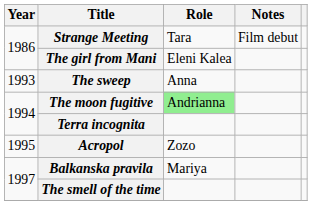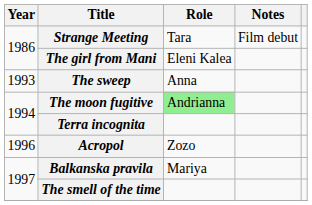 <table class="wikitable plainrowheaders sortable" style="margin-right: 0;">
 <tr>
 <th scope="col">Year</th>
 <th scope="col">Title</th>
 <th scope="col">Role</th>
 <th scope="col" class="unsortable">Notes</th>
 <th scope="col" class="unsortable"></th>
 </tr>
 <tr>
 <td rowspan="2">1986</td>
 <th scope="row"><em>Strange Meeting</em></th>
 <td>Tara</td>
 <td>Film debut</td>
 <td></td>
 </tr>
 <tr>
 <th scope="row"><em>The girl from Mani</em></th>
 <td>Eleni Kalea</td>
 <td></td>
 <td></td>
 </tr>
 <tr>
 <td>1993</td>
 <th scope="row"><em>The sweep</em></th>
 <td>Anna</td>
 <td></td>
 <td></td>
 </tr>
 <tr>
 <td rowspan="2">1994</td>
 <th scope="row"><em>The moon fugitive</em></th>
 <td style="background: lightgreen;">Andrianna</td>
 <td></td>
 <td></td>
 </tr>
 <tr>
 <th scope="row"><em>Terra incognita</em></th>
 <td></td>
 <td></td>
 <td></td>
 </tr>
 <tr>
-<td>1995</td>
+<td>1996</td>
 <th scope="row"><em>Acropol</em></th>
 <td>Zozo</td>
 <td></td>
 <td></td>
 </tr>
 <tr>
 <td rowspan="2">1997</td>
 <th scope="row"><em>Balkanska pravila</em></th>
 <td>Mariya</td>
 <td></td>
 <td></td>
 </tr>
 <tr>
 <th scope="row"><em>The smell of the time</em></th>
 <td></td>
 <td></td>
 <td></td>
 </tr>
 <tr>
 </tr>
 </table>
